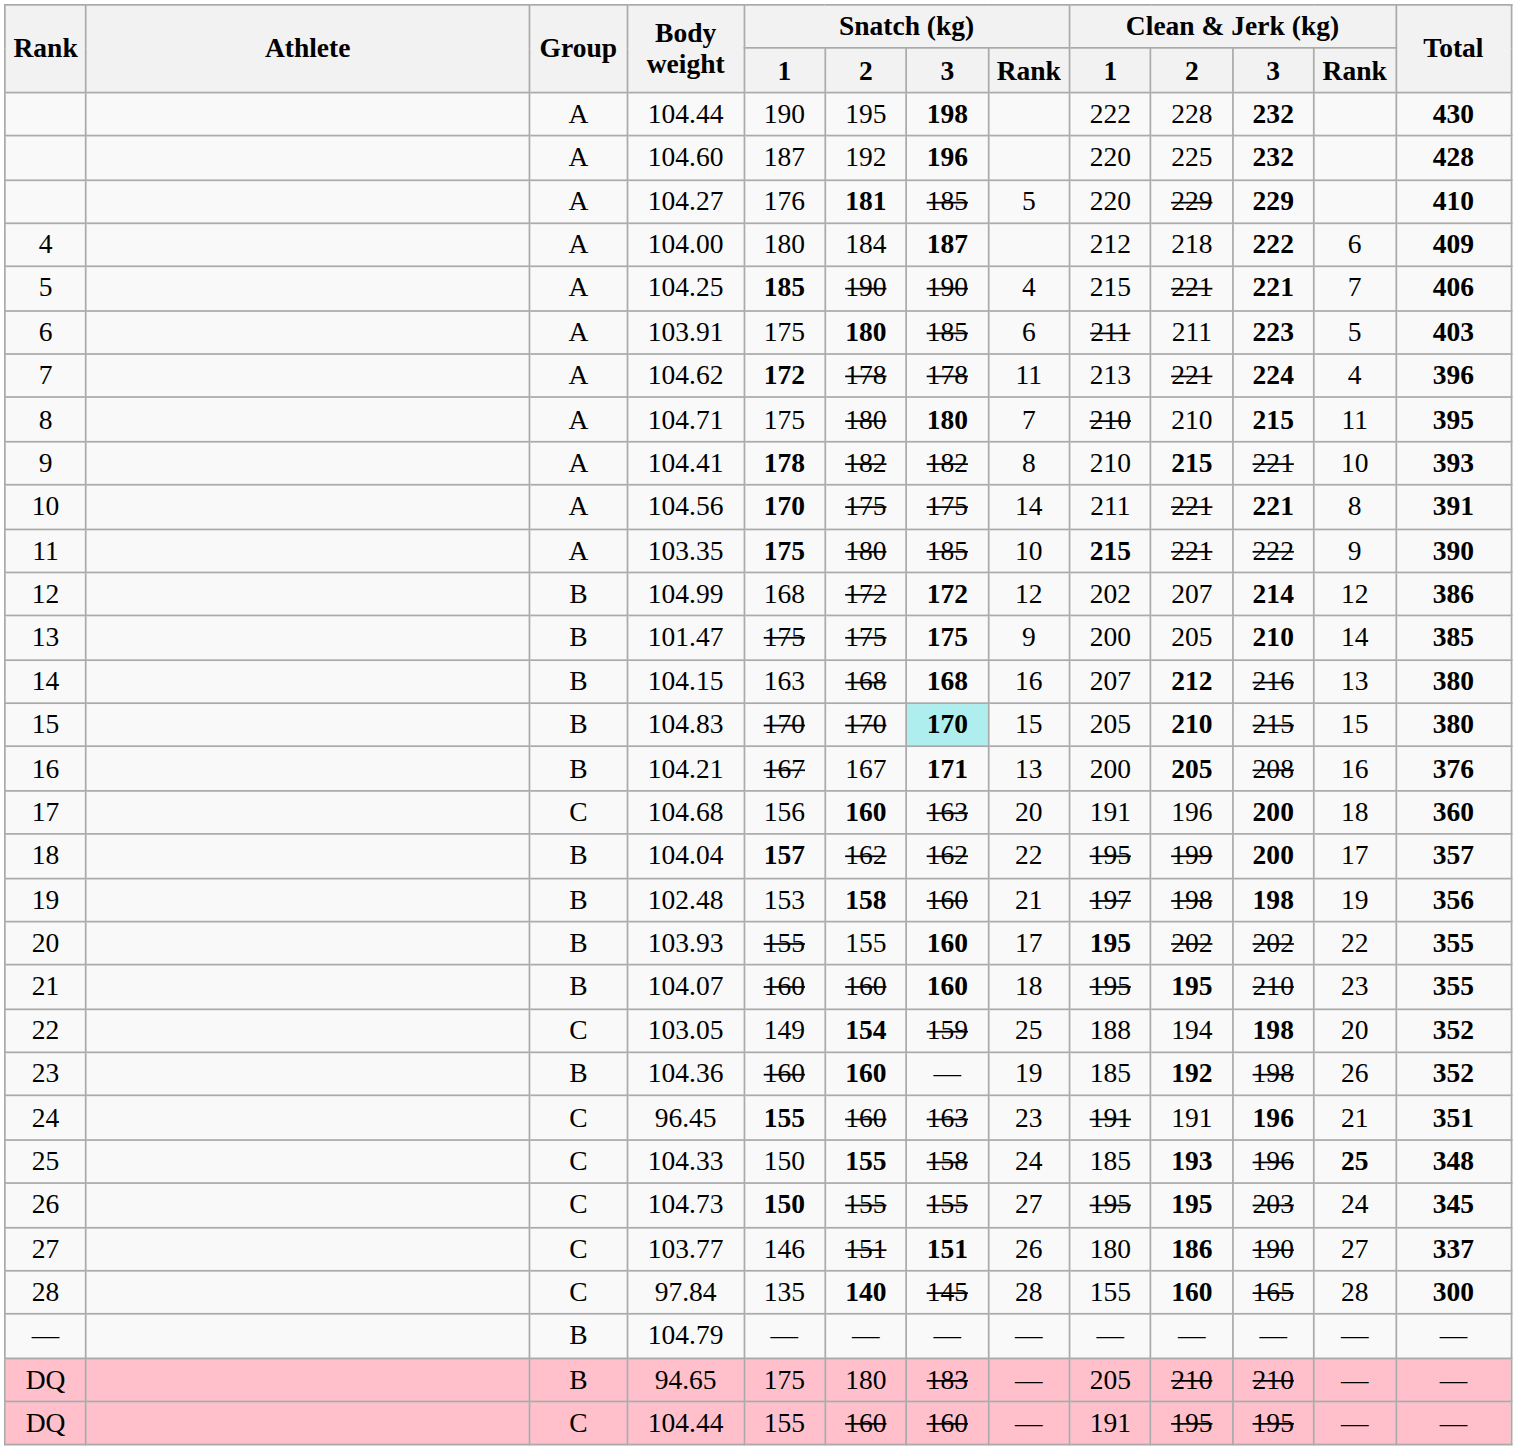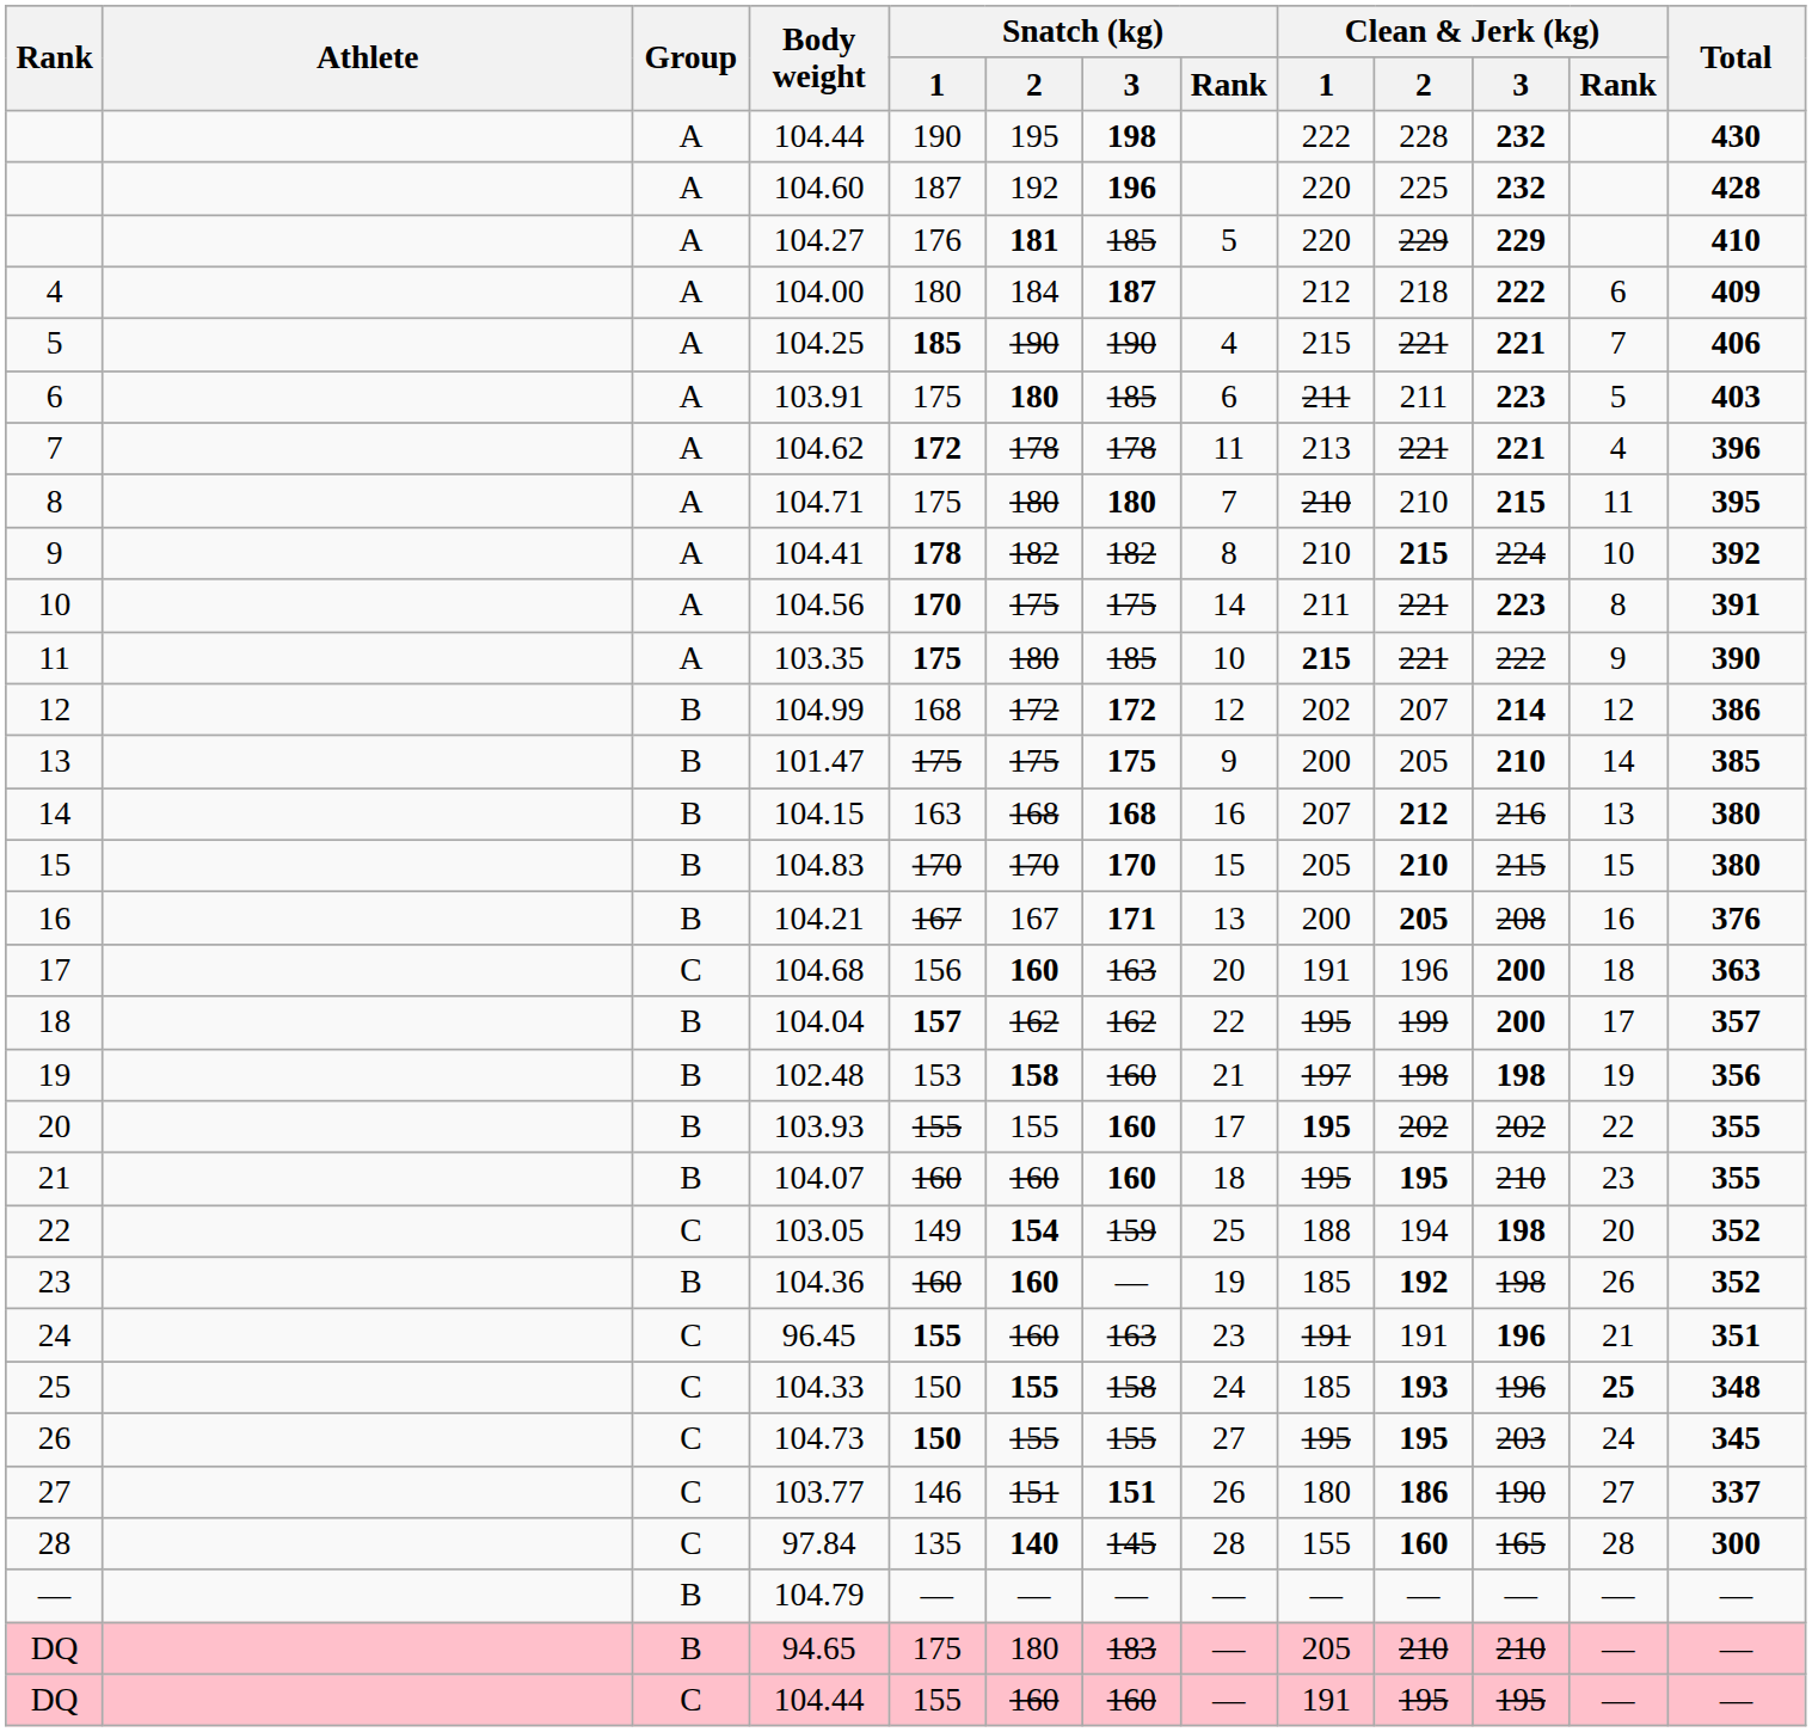 <table class = "wikitable" style="text-align:center;">
 <tr>
 <th rowspan=2 width=40>Rank</th>
 <th rowspan=2 width=250>Athlete</th>
 <th rowspan=2 width=50>Group</th>
 <th rowspan=2 width=60>Body weight</th>
 <th colspan=4>Snatch (kg)</th>
 <th colspan=4>Clean & Jerk (kg)</th>
 <th rowspan=2 width=60>Total</th>
 </tr>
 <tr>
 <th width=40>1</th>
 <th width=40>2</th>
 <th width=40>3</th>
 <th width=40>Rank</th>
 <th width=40>1</th>
 <th width=40>2</th>
 <th width=40>3</th>
 <th width=40>Rank</th>
 </tr>
 <tr>
 <td></td>
 <td align=left></td>
 <td>A</td>
 <td>104.44</td>
 <td>190</td>
 <td>195</td>
 <td><strong>198</strong></td>
 <td></td>
 <td>222</td>
 <td>228</td>
 <td><strong>232</strong></td>
 <td></td>
 <td><strong>430</strong></td>
 </tr>
 <tr>
 <td></td>
 <td align=left></td>
 <td>A</td>
 <td>104.60</td>
 <td>187</td>
 <td>192</td>
 <td><strong>196</strong></td>
 <td></td>
 <td>220</td>
 <td>225</td>
 <td><strong>232</strong></td>
 <td></td>
 <td><strong>428</strong></td>
 </tr>
 <tr>
 <td></td>
 <td align=left></td>
 <td>A</td>
 <td>104.27</td>
 <td>176</td>
 <td><strong>181</strong></td>
 <td><s>185</s></td>
 <td>5</td>
 <td>220</td>
 <td><s>229</s></td>
 <td><strong>229</strong></td>
 <td></td>
 <td><strong>410</strong></td>
 </tr>
 <tr>
 <td>4</td>
 <td align=left></td>
 <td>A</td>
 <td>104.00</td>
 <td>180</td>
 <td>184</td>
 <td><strong>187</strong></td>
 <td></td>
 <td>212</td>
 <td>218</td>
 <td><strong>222</strong></td>
 <td>6</td>
 <td><strong>409</strong></td>
 </tr>
 <tr>
 <td>5</td>
 <td align=left></td>
 <td>A</td>
 <td>104.25</td>
 <td><strong>185</strong></td>
 <td><s>190</s></td>
 <td><s>190</s></td>
 <td>4</td>
 <td>215</td>
 <td><s>221</s></td>
 <td><strong>221</strong></td>
 <td>7</td>
 <td><strong>406</strong></td>
 </tr>
 <tr>
 <td>6</td>
 <td align=left></td>
 <td>A</td>
 <td>103.91</td>
 <td>175</td>
 <td><strong>180</strong></td>
 <td><s>185</s></td>
 <td>6</td>
 <td><s>211</s></td>
 <td>211</td>
 <td><strong>223</strong></td>
 <td>5</td>
 <td><strong>403</strong></td>
 </tr>
 <tr>
 <td>7</td>
 <td align=left></td>
 <td>A</td>
 <td>104.62</td>
 <td><strong>172</strong></td>
 <td><s>178</s></td>
 <td><s>178</s></td>
 <td>11</td>
 <td>213</td>
 <td><s>221</s></td>
-<td><strong>224</strong></td>
+<td><strong>221</strong></td>
 <td>4</td>
 <td><strong>396</strong></td>
 </tr>
 <tr>
 <td>8</td>
 <td align=left></td>
 <td>A</td>
 <td>104.71</td>
 <td>175</td>
 <td><s>180</s></td>
 <td><strong>180</strong></td>
 <td>7</td>
 <td><s>210</s></td>
 <td>210</td>
 <td><strong>215</strong></td>
 <td>11</td>
 <td><strong>395</strong></td>
 </tr>
 <tr>
 <td>9</td>
 <td align=left></td>
 <td>A</td>
 <td>104.41</td>
 <td><strong>178</strong></td>
 <td><s>182</s></td>
 <td><s>182</s></td>
 <td>8</td>
 <td>210</td>
 <td><strong>215</strong></td>
-<td><s>221</s></td>
+<td><s>224</s></td>
 <td>10</td>
-<td><strong>393</strong></td>
+<td><strong>392</strong></td>
 </tr>
 <tr>
 <td>10</td>
 <td align=left></td>
 <td>A</td>
 <td>104.56</td>
 <td><strong>170</strong></td>
 <td><s>175</s></td>
 <td><s>175</s></td>
 <td>14</td>
 <td>211</td>
 <td><s>221</s></td>
-<td><strong>221</strong></td>
+<td><strong>223</strong></td>
 <td>8</td>
 <td><strong>391</strong></td>
 </tr>
 <tr>
 <td>11</td>
 <td align=left></td>
 <td>A</td>
 <td>103.35</td>
 <td><strong>175</strong></td>
 <td><s>180</s></td>
 <td><s>185</s></td>
 <td>10</td>
 <td><strong>215</strong></td>
 <td><s>221</s></td>
 <td><s>222</s></td>
 <td>9</td>
 <td><strong>390</strong></td>
 </tr>
 <tr>
 <td>12</td>
 <td align=left></td>
 <td>B</td>
 <td>104.99</td>
 <td>168</td>
 <td><s>172</s></td>
 <td><strong>172</strong></td>
 <td>12</td>
 <td>202</td>
 <td>207</td>
 <td><strong>214</strong></td>
 <td>12</td>
 <td><strong>386</strong></td>
 </tr>
 <tr>
 <td>13</td>
 <td align=left></td>
 <td>B</td>
 <td>101.47</td>
 <td><s>175</s></td>
 <td><s>175</s></td>
 <td><strong>175</strong></td>
 <td>9</td>
 <td>200</td>
 <td>205</td>
 <td><strong>210</strong></td>
 <td>14</td>
 <td><strong>385</strong></td>
 </tr>
 <tr>
 <td>14</td>
 <td align=left></td>
 <td>B</td>
 <td>104.15</td>
 <td>163</td>
 <td><s>168</s></td>
 <td><strong>168</strong></td>
 <td>16</td>
 <td>207</td>
 <td><strong>212</strong></td>
 <td><s>216</s></td>
 <td>13</td>
 <td><strong>380</strong></td>
 </tr>
 <tr>
 <td>15</td>
 <td align=left></td>
 <td>B</td>
 <td>104.83</td>
 <td><s>170</s></td>
 <td><s>170</s></td>
-<td style="background: paleturquoise;"><strong>170</strong></td>
+<td><strong>170</strong></td>
 <td>15</td>
 <td>205</td>
 <td><strong>210</strong></td>
 <td><s>215</s></td>
 <td>15</td>
 <td><strong>380</strong></td>
 </tr>
 <tr>
 <td>16</td>
 <td align=left></td>
 <td>B</td>
 <td>104.21</td>
 <td><s>167</s></td>
 <td>167</td>
 <td><strong>171</strong></td>
 <td>13</td>
 <td>200</td>
 <td><strong>205</strong></td>
 <td><s>208</s></td>
 <td>16</td>
 <td><strong>376</strong></td>
 </tr>
 <tr>
 <td>17</td>
 <td align=left></td>
 <td>C</td>
 <td>104.68</td>
 <td>156</td>
 <td><strong>160</strong></td>
 <td><s>163</s></td>
 <td>20</td>
 <td>191</td>
 <td>196</td>
 <td><strong>200</strong></td>
 <td>18</td>
-<td><strong>360</strong></td>
+<td><strong>363</strong></td>
 </tr>
 <tr>
 <td>18</td>
 <td align=left></td>
 <td>B</td>
 <td>104.04</td>
 <td><strong>157</strong></td>
 <td><s>162</s></td>
 <td><s>162</s></td>
 <td>22</td>
 <td><s>195</s></td>
 <td><s>199</s></td>
 <td><strong>200</strong></td>
 <td>17</td>
 <td><strong>357</strong></td>
 </tr>
 <tr>
 <td>19</td>
 <td align=left></td>
 <td>B</td>
 <td>102.48</td>
 <td>153</td>
 <td><strong>158</strong></td>
 <td><s>160</s></td>
 <td>21</td>
 <td><s>197</s></td>
 <td><s>198</s></td>
 <td><strong>198</strong></td>
 <td>19</td>
 <td><strong>356</strong></td>
 </tr>
 <tr>
 <td>20</td>
 <td align=left></td>
 <td>B</td>
 <td>103.93</td>
 <td><s>155</s></td>
 <td>155</td>
 <td><strong>160</strong></td>
 <td>17</td>
 <td><strong>195</strong></td>
 <td><s>202</s></td>
 <td><s>202</s></td>
 <td>22</td>
 <td><strong>355</strong></td>
 </tr>
 <tr>
 <td>21</td>
 <td align=left></td>
 <td>B</td>
 <td>104.07</td>
 <td><s>160</s></td>
 <td><s>160</s></td>
 <td><strong>160</strong></td>
 <td>18</td>
 <td><s>195</s></td>
 <td><strong>195</strong></td>
 <td><s>210</s></td>
 <td>23</td>
 <td><strong>355</strong></td>
 </tr>
 <tr>
 <td>22</td>
 <td align=left></td>
 <td>C</td>
 <td>103.05</td>
 <td>149</td>
 <td><strong>154</strong></td>
 <td><s>159</s></td>
 <td>25</td>
 <td>188</td>
 <td>194</td>
 <td><strong>198</strong></td>
 <td>20</td>
 <td><strong>352</strong></td>
 </tr>
 <tr>
 <td>23</td>
 <td align=left></td>
 <td>B</td>
 <td>104.36</td>
 <td><s>160</s></td>
 <td><strong>160</strong></td>
 <td>—</td>
 <td>19</td>
 <td>185</td>
 <td><strong>192</strong></td>
 <td><s>198</s></td>
 <td>26</td>
 <td><strong>352</strong></td>
 </tr>
 <tr>
 <td>24</td>
 <td align=left></td>
 <td>C</td>
 <td>96.45</td>
 <td><strong>155</strong></td>
 <td><s>160</s></td>
 <td><s>163</s></td>
 <td>23</td>
 <td><s>191</s></td>
 <td>191</td>
 <td><strong>196</strong></td>
 <td>21</td>
 <td><strong>351</strong></td>
 </tr>
 <tr>
 <td>25</td>
 <td align=left></td>
 <td>C</td>
 <td>104.33</td>
 <td>150</td>
 <td><strong>155</strong></td>
 <td><s>158</s></td>
 <td>24</td>
 <td>185</td>
 <td><strong>193</strong></td>
 <td><s>196</s></td>
 <td><strong>25</strong></td>
 <td><strong>348</strong></td>
 </tr>
 <tr>
 <td>26</td>
 <td align=left></td>
 <td>C</td>
 <td>104.73</td>
 <td><strong>150</strong></td>
 <td><s>155</s></td>
 <td><s>155</s></td>
 <td>27</td>
 <td><s>195</s></td>
 <td><strong>195</strong></td>
 <td><s>203</s></td>
 <td>24</td>
 <td><strong>345</strong></td>
 </tr>
 <tr>
 <td>27</td>
 <td align=left></td>
 <td>C</td>
 <td>103.77</td>
 <td>146</td>
 <td><s>151</s></td>
 <td><strong>151</strong></td>
 <td>26</td>
 <td>180</td>
 <td><strong>186</strong></td>
 <td><s>190</s></td>
 <td>27</td>
 <td><strong>337</strong></td>
 </tr>
 <tr>
 <td>28</td>
 <td align=left></td>
 <td>C</td>
 <td>97.84</td>
 <td>135</td>
 <td><strong>140</strong></td>
 <td><s>145</s></td>
 <td>28</td>
 <td>155</td>
 <td><strong>160</strong></td>
 <td><s>165</s></td>
 <td>28</td>
 <td><strong>300</strong></td>
 </tr>
 <tr>
 <td>—</td>
 <td align=left></td>
 <td>B</td>
 <td>104.79</td>
 <td>—</td>
 <td>—</td>
 <td>—</td>
 <td>—</td>
 <td>—</td>
 <td>—</td>
 <td>—</td>
 <td>—</td>
 <td>—</td>
 </tr>
 <tr bgcolor=pink>
 <td>DQ</td>
 <td align=left></td>
 <td>B</td>
 <td>94.65</td>
 <td>175</td>
 <td>180</td>
 <td><s>183</s></td>
 <td>—</td>
 <td>205</td>
 <td><s>210</s></td>
 <td><s>210</s></td>
 <td>—</td>
 <td>—</td>
 </tr>
 <tr bgcolor=pink>
 <td>DQ</td>
 <td align=left></td>
 <td>C</td>
 <td>104.44</td>
 <td>155</td>
 <td><s>160</s></td>
 <td><s>160</s></td>
 <td>—</td>
 <td>191</td>
 <td><s>195</s></td>
 <td><s>195</s></td>
 <td>—</td>
 <td>—</td>
 </tr>
 </table>
